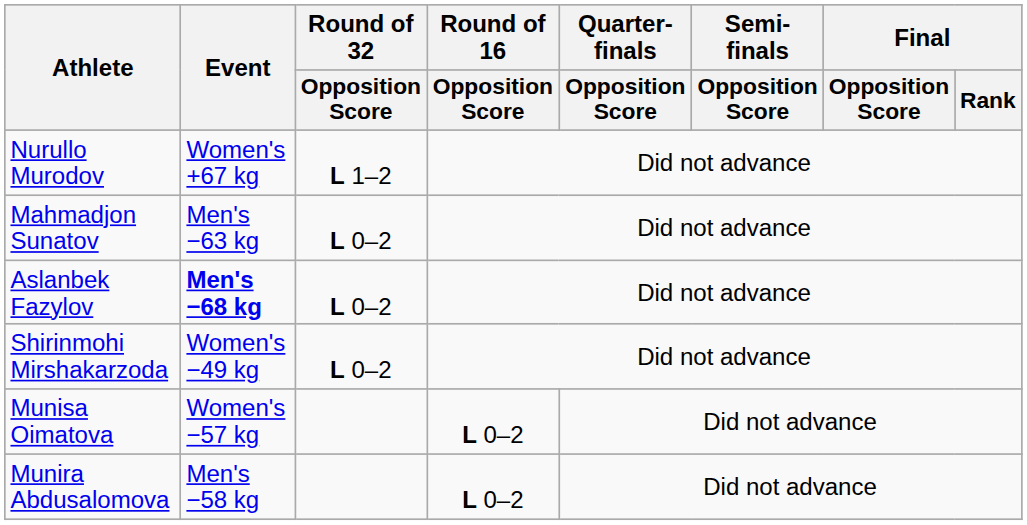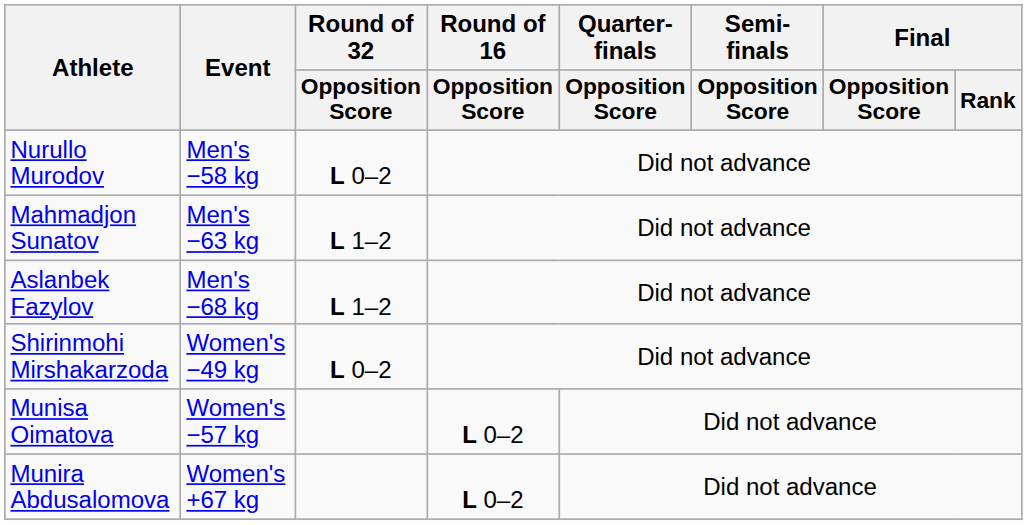 <table class=wikitable style=font-size:90%;text-align:center>
 <tr>
 <th rowspan=2>Athlete</th>
 <th rowspan=2>Event</th>
 <th>Round of 32</th>
 <th>Round of 16</th>
 <th>Quarter-finals</th>
 <th>Semi-finals</th>
 <th colspan=2>Final</th>
 </tr>
 <tr style=font-size:95%>
 <th>Opposition<br>Score</th>
 <th>Opposition<br>Score</th>
 <th>Opposition<br>Score</th>
 <th>Opposition<br>Score</th>
 <th>Opposition<br>Score</th>
 <th>Rank</th>
 </tr>
 <tr>
 <td align=left><a href='#'>Nurullo Murodov</a></td>
-<td align=left><a href='#'>Women's +67 kg</a></td>
-<td><br><strong>L</strong> 1–2</td>
+<td align=left><a href='#'>Men's −58 kg</a></td>
+<td><br><strong>L</strong> 0–2</td>
 <td colspan=5>Did not advance</td>
 </tr>
 <tr>
 <td align=left><a href='#'>Mahmadjon Sunatov</a></td>
 <td align=left><a href='#'>Men's −63 kg</a></td>
-<td><br><strong>L</strong> 0–2</td>
+<td><br><strong>L</strong> 1–2</td>
 <td colspan=5>Did not advance</td>
 </tr>
 <tr>
 <td align=left><a href='#'>Aslanbek Fazylov</a></td>
-<td align=left><strong><a href='#'>Men's −68 kg</a></strong></td>
-<td><br><strong>L</strong> 0–2</td>
+<td align=left><a href='#'>Men's −68 kg</a></td>
+<td><br><strong>L</strong> 1–2</td>
 <td colspan=5>Did not advance</td>
 </tr>
 <tr>
 <td align=left><a href='#'>Shirinmohi Mirshakarzoda</a></td>
 <td align=left><a href='#'>Women's −49 kg</a></td>
 <td><br><strong>L</strong> 0–2</td>
 <td colspan=5>Did not advance</td>
 </tr>
 <tr>
 <td align=left><a href='#'>Munisa Oimatova</a></td>
 <td align=left><a href='#'>Women's −57 kg</a></td>
 <td></td>
 <td><br><strong>L</strong>  0–2</td>
 <td colspan=4>Did not advance</td>
 </tr>
 <tr>
 <td align=left><a href='#'>Munira Abdusalomova</a></td>
-<td align=left><a href='#'>Men's −58 kg</a></td>
+<td align=left><a href='#'>Women's +67 kg</a></td>
 <td></td>
 <td><br><strong>L</strong>  0–2</td>
 <td colspan=4>Did not advance</td>
 </tr>
 </table>
